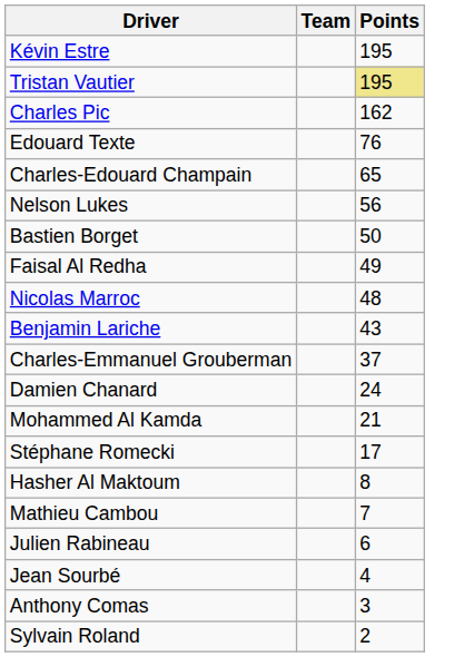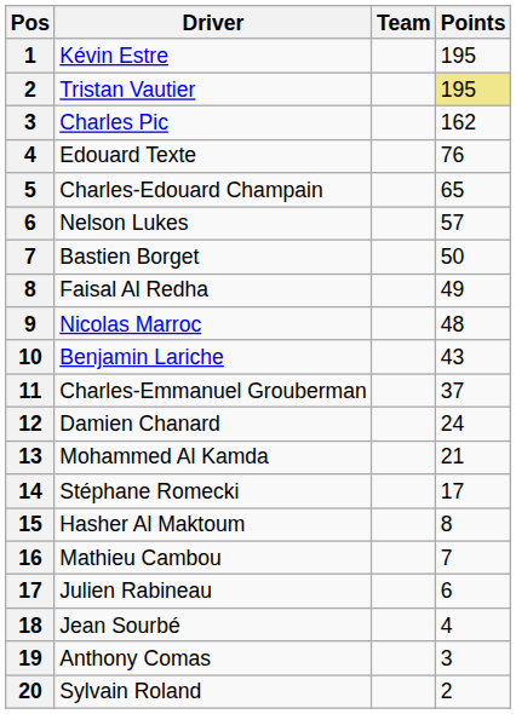 <table class="wikitable" style="font-size:85%">
 <tr>
+<th>Pos</th>
 <th>Driver</th>
 <th>Team</th>
 <th>Points</th>
 </tr>
 <tr>
+<th>1</th>
 <td> <a href='#'>Kévin Estre</a></td>
 <td></td>
 <td>195</td>
 </tr>
 <tr>
+<th>2</th>
 <td> <a href='#'>Tristan Vautier</a></td>
 <td></td>
 <td style="background: khaki;">195</td>
 </tr>
 <tr>
+<th>3</th>
 <td> <a href='#'>Charles Pic</a></td>
 <td></td>
 <td>162</td>
 </tr>
 <tr>
+<th>4</th>
 <td> Edouard Texte</td>
 <td></td>
 <td>76</td>
 </tr>
 <tr>
+<th>5</th>
 <td> Charles-Edouard Champain</td>
 <td></td>
 <td>65</td>
 </tr>
 <tr>
+<th>6</th>
 <td> Nelson Lukes</td>
 <td></td>
-<td>56</td>
+<td>57</td>
 </tr>
 <tr>
+<th>7</th>
 <td> Bastien Borget</td>
 <td></td>
 <td>50</td>
 </tr>
 <tr>
+<th>8</th>
 <td> Faisal Al Redha</td>
 <td></td>
 <td>49</td>
 </tr>
 <tr>
+<th>9</th>
 <td> <a href='#'>Nicolas Marroc</a></td>
 <td></td>
 <td>48</td>
 </tr>
 <tr>
+<th>10</th>
 <td> <a href='#'>Benjamin Lariche</a></td>
 <td></td>
 <td>43</td>
 </tr>
 <tr>
+<th>11</th>
 <td> Charles-Emmanuel Grouberman</td>
 <td></td>
 <td>37</td>
 </tr>
 <tr>
+<th>12</th>
 <td> Damien Chanard</td>
 <td></td>
 <td>24</td>
 </tr>
 <tr>
+<th>13</th>
 <td> Mohammed Al Kamda</td>
 <td></td>
 <td>21</td>
 </tr>
 <tr>
+<th>14</th>
 <td> Stéphane Romecki</td>
 <td></td>
 <td>17</td>
 </tr>
 <tr>
+<th>15</th>
 <td> Hasher Al Maktoum</td>
 <td></td>
 <td>8</td>
 </tr>
 <tr>
+<th>16</th>
 <td> Mathieu Cambou</td>
 <td></td>
 <td>7</td>
 </tr>
 <tr>
+<th>17</th>
 <td> Julien Rabineau</td>
 <td></td>
 <td>6</td>
 </tr>
 <tr>
+<th>18</th>
 <td> Jean Sourbé</td>
 <td></td>
 <td>4</td>
 </tr>
 <tr>
+<th>19</th>
 <td> Anthony Comas</td>
 <td></td>
 <td>3</td>
 </tr>
 <tr>
+<th>20</th>
 <td> Sylvain Roland</td>
 <td></td>
 <td>2</td>
 </tr>
 </table>
